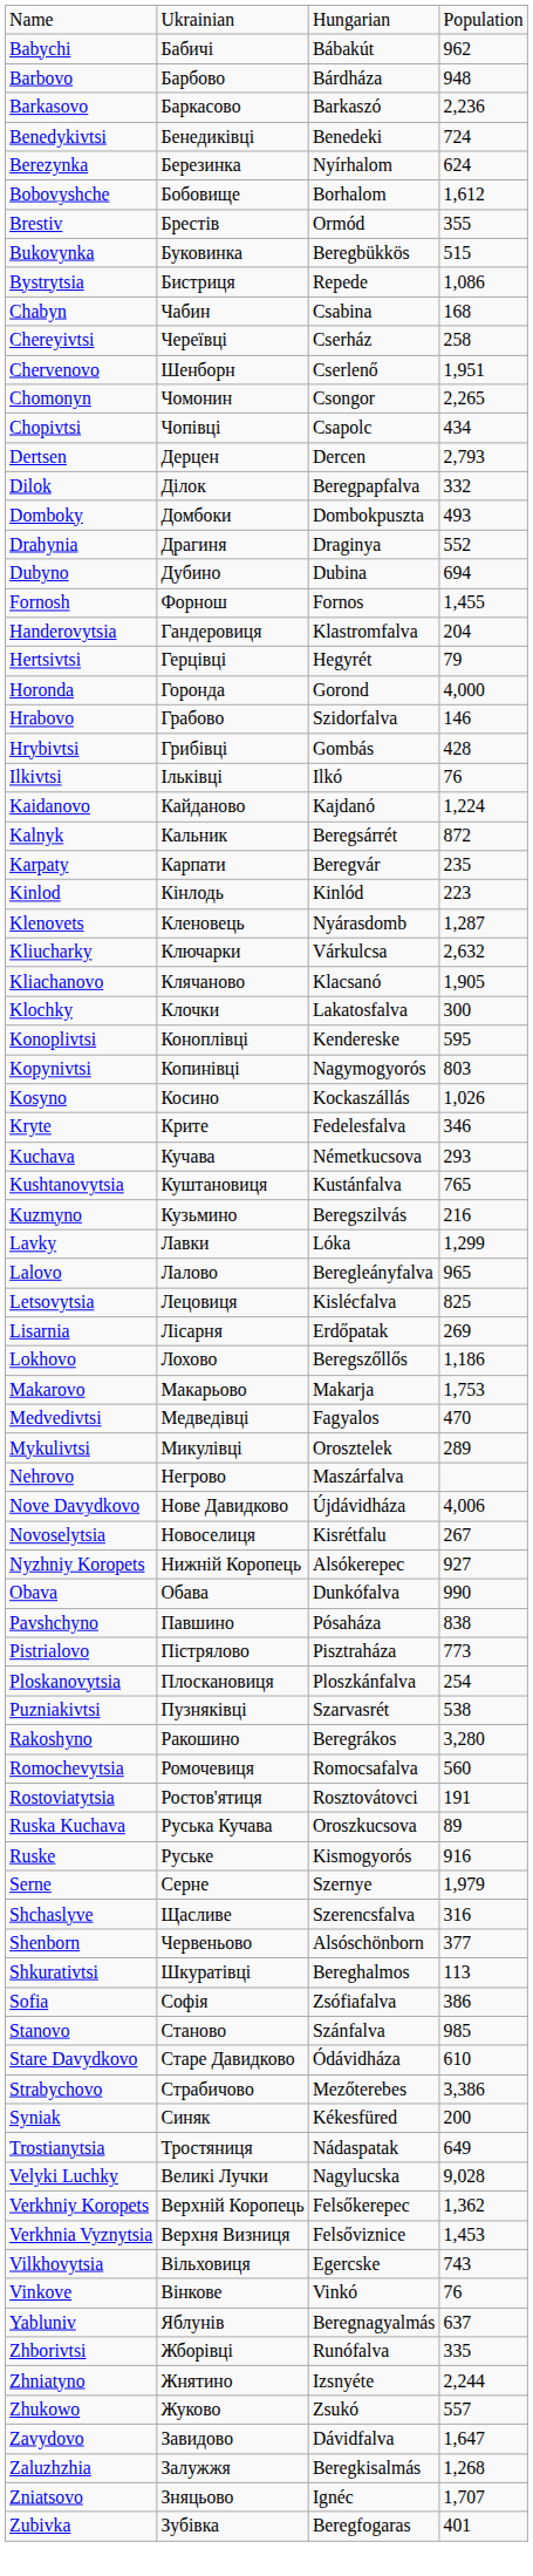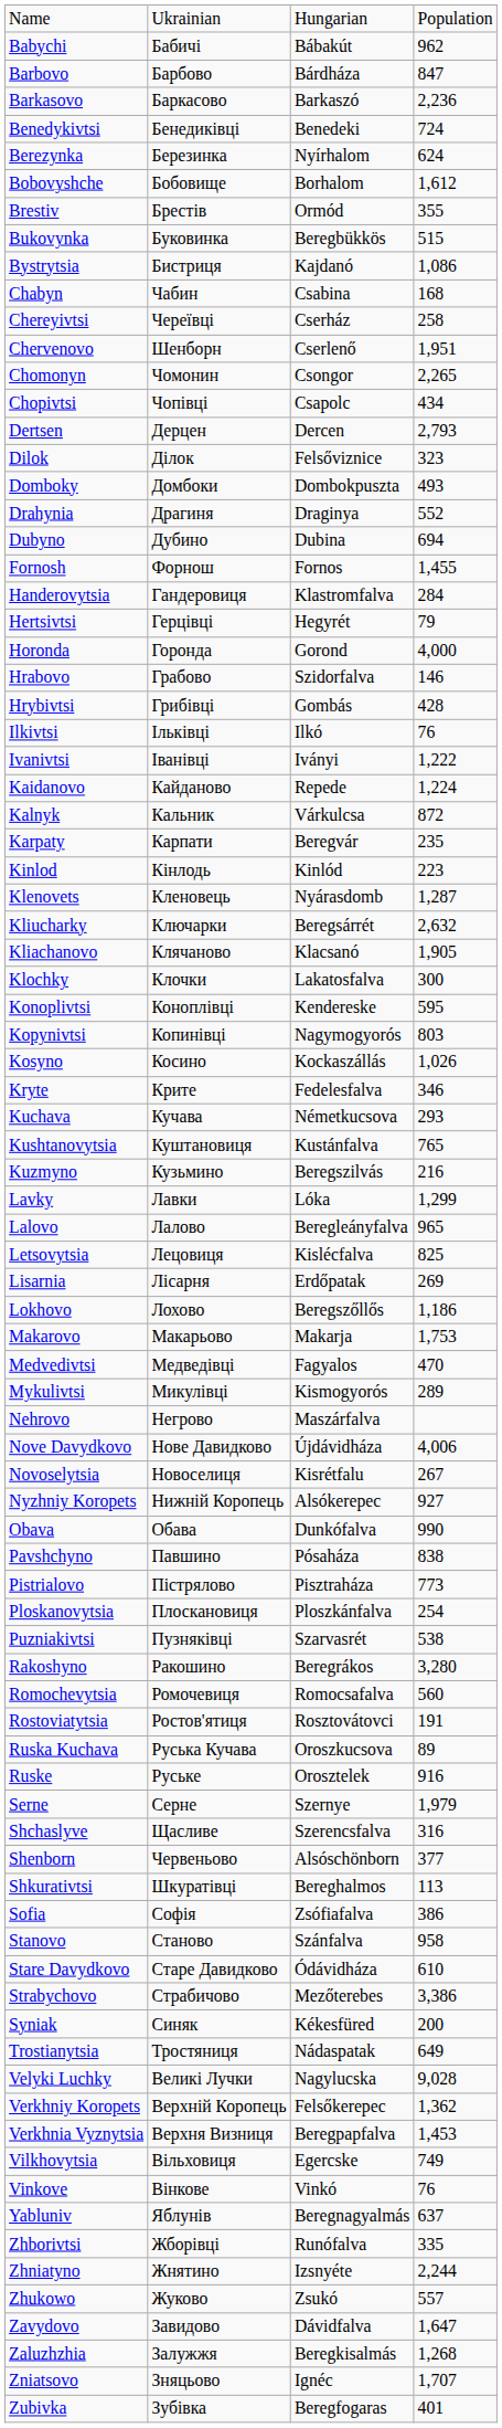 <table class="wikitable" |>
 <tr>
 <td>Name</td>
 <td>Ukrainian</td>
 <td>Hungarian</td>
 <td>Population</td>
 </tr>
 <tr>
 <td><a href='#'>Babychi</a></td>
 <td>Бабичі</td>
 <td>Bábakút</td>
 <td>962</td>
 </tr>
 <tr>
 <td><a href='#'>Barbovo</a></td>
 <td>Барбово</td>
 <td>Bárdháza</td>
-<td>948</td>
+<td>847</td>
 </tr>
 <tr>
 <td><a href='#'>Barkasovo</a></td>
 <td>Баркасово</td>
 <td>Barkaszó</td>
 <td>2,236</td>
 </tr>
 <tr>
 <td><a href='#'>Benedykivtsi</a></td>
 <td>Бенедиківці</td>
 <td>Benedeki</td>
 <td>724</td>
 </tr>
 <tr>
 <td><a href='#'>Berezynka</a></td>
 <td>Березинка</td>
 <td>Nyírhalom</td>
 <td>624</td>
 </tr>
 <tr>
 <td><a href='#'>Bobovyshche</a></td>
 <td>Бобовище</td>
 <td>Borhalom</td>
 <td>1,612</td>
 </tr>
 <tr>
 <td><a href='#'>Brestiv</a></td>
 <td>Брестів</td>
 <td>Ormód</td>
 <td>355</td>
 </tr>
 <tr>
 <td><a href='#'>Bukovynka</a></td>
 <td>Буковинка</td>
 <td>Beregbükkös</td>
 <td>515</td>
 </tr>
 <tr>
 <td><a href='#'>Bystrytsia</a></td>
 <td>Бистриця</td>
-<td>Repede</td>
+<td>Kajdanó</td>
 <td>1,086</td>
 </tr>
 <tr>
 <td><a href='#'>Chabyn</a></td>
 <td>Чабин</td>
 <td>Csabina</td>
 <td>168</td>
 </tr>
 <tr>
 <td><a href='#'>Chereyivtsi</a></td>
 <td>Череївці</td>
 <td>Cserház</td>
 <td>258</td>
 </tr>
 <tr>
 <td><a href='#'>Chervenovo</a></td>
 <td>Шенборн</td>
 <td>Cserlenő</td>
 <td>1,951</td>
 </tr>
 <tr>
 <td><a href='#'>Chomonyn</a></td>
 <td>Чомонин</td>
 <td>Csongor</td>
 <td>2,265</td>
 </tr>
 <tr>
 <td><a href='#'>Chopivtsi</a></td>
 <td>Чопівці</td>
 <td>Csapolc</td>
 <td>434</td>
 </tr>
 <tr>
 <td><a href='#'>Dertsen</a></td>
 <td>Дерцен</td>
 <td>Dercen</td>
 <td>2,793</td>
 </tr>
 <tr>
 <td><a href='#'>Dilok</a></td>
 <td>Ділок</td>
-<td>Beregpapfalva</td>
-<td>332</td>
+<td>Felsőviznice</td>
+<td>323</td>
 </tr>
 <tr>
 <td><a href='#'>Domboky</a></td>
 <td>Домбоки</td>
 <td>Dombokpuszta</td>
 <td>493</td>
 </tr>
 <tr>
 <td><a href='#'>Drahynia</a></td>
 <td>Драгиня</td>
 <td>Draginya</td>
 <td>552</td>
 </tr>
 <tr>
 <td><a href='#'>Dubyno</a></td>
 <td>Дубино</td>
 <td>Dubina</td>
 <td>694</td>
 </tr>
 <tr>
 <td><a href='#'>Fornosh</a></td>
 <td>Форнош</td>
 <td>Fornos</td>
 <td>1,455</td>
 </tr>
 <tr>
 <td><a href='#'>Handerovytsia</a></td>
 <td>Гандеровиця</td>
 <td>Klastromfalva</td>
-<td>204</td>
+<td>284</td>
 </tr>
 <tr>
 <td><a href='#'>Hertsivtsi</a></td>
 <td>Герцівці</td>
 <td>Hegyrét</td>
 <td>79</td>
 </tr>
 <tr>
 <td><a href='#'>Horonda</a></td>
 <td>Горонда</td>
 <td>Gorond</td>
 <td>4,000</td>
 </tr>
 <tr>
 <td><a href='#'>Hrabovo</a></td>
 <td>Грабово</td>
 <td>Szidorfalva</td>
 <td>146</td>
 </tr>
 <tr>
 <td><a href='#'>Hrybivtsi</a></td>
 <td>Грибівці</td>
 <td>Gombás</td>
 <td>428</td>
 </tr>
 <tr>
 <td><a href='#'>Ilkivtsi</a></td>
 <td>Ільківці</td>
 <td>Ilkó</td>
 <td>76</td>
 </tr>
 <tr>
+<td><a href='#'>Ivanivtsi</a></td>
+<td>Іванівці</td>
+<td>Iványi</td>
+<td>1,222</td>
+</tr>
+<tr>
 <td><a href='#'>Kaidanovo</a></td>
 <td>Кайданово</td>
-<td>Kajdanó</td>
+<td>Repede</td>
 <td>1,224</td>
 </tr>
 <tr>
 <td><a href='#'>Kalnyk</a></td>
 <td>Кальник</td>
-<td>Beregsárrét</td>
+<td>Várkulcsa</td>
 <td>872</td>
 </tr>
 <tr>
 <td><a href='#'>Karpaty</a></td>
 <td>Карпати</td>
 <td>Beregvár</td>
 <td>235</td>
 </tr>
 <tr>
 <td><a href='#'>Kinlod</a></td>
 <td>Кінлодь</td>
 <td>Kinlód</td>
 <td>223</td>
 </tr>
 <tr>
 <td><a href='#'>Klenovets</a></td>
 <td>Кленовець</td>
 <td>Nyárasdomb</td>
 <td>1,287</td>
 </tr>
 <tr>
 <td><a href='#'>Kliucharky</a></td>
 <td>Ключарки</td>
-<td>Várkulcsa</td>
+<td>Beregsárrét</td>
 <td>2,632</td>
 </tr>
 <tr>
 <td><a href='#'>Kliachanovo</a></td>
 <td>Клячаново</td>
 <td>Klacsanó</td>
 <td>1,905</td>
 </tr>
 <tr>
 <td><a href='#'>Klochky</a></td>
 <td>Клочки</td>
 <td>Lakatosfalva</td>
 <td>300</td>
 </tr>
 <tr>
 <td><a href='#'>Konoplivtsi</a></td>
 <td>Коноплівці</td>
 <td>Kendereske</td>
 <td>595</td>
 </tr>
 <tr>
 <td><a href='#'>Kopynivtsi</a></td>
 <td>Копинівці</td>
 <td>Nagymogyorós</td>
 <td>803</td>
 </tr>
 <tr>
 <td><a href='#'>Kosyno</a></td>
 <td>Косино</td>
 <td>Kockaszállás</td>
 <td>1,026</td>
 </tr>
 <tr>
 <td><a href='#'>Kryte</a></td>
 <td>Крите</td>
 <td>Fedelesfalva</td>
 <td>346</td>
 </tr>
 <tr>
 <td><a href='#'>Kuchava</a></td>
 <td>Кучава</td>
 <td>Németkucsova</td>
 <td>293</td>
 </tr>
 <tr>
 <td><a href='#'>Kushtanovytsia</a></td>
 <td>Куштановиця</td>
 <td>Kustánfalva</td>
 <td>765</td>
 </tr>
 <tr>
 <td><a href='#'>Kuzmyno</a></td>
 <td>Кузьмино</td>
 <td>Beregszilvás</td>
 <td>216</td>
 </tr>
 <tr>
 <td><a href='#'>Lavky</a></td>
 <td>Лавки</td>
 <td>Lóka</td>
 <td>1,299</td>
 </tr>
 <tr>
 <td><a href='#'>Lalovo</a></td>
 <td>Лалово</td>
 <td>Beregleányfalva</td>
 <td>965</td>
 </tr>
 <tr>
 <td><a href='#'>Letsovytsia</a></td>
 <td>Лецовиця</td>
 <td>Kislécfalva</td>
 <td>825</td>
 </tr>
 <tr>
 <td><a href='#'>Lisarnia</a></td>
 <td>Лісарня</td>
 <td>Erdőpatak</td>
 <td>269</td>
 </tr>
 <tr>
 <td><a href='#'>Lokhovo</a></td>
 <td>Лохово</td>
 <td>Beregszőllős</td>
 <td>1,186</td>
 </tr>
 <tr>
 <td><a href='#'>Makarovo</a></td>
 <td>Макарьово</td>
 <td>Makarja</td>
 <td>1,753</td>
 </tr>
 <tr>
 <td><a href='#'>Medvedivtsi</a></td>
 <td>Медведівці</td>
 <td>Fagyalos</td>
 <td>470</td>
 </tr>
 <tr>
 <td><a href='#'>Mykulivtsi</a></td>
 <td>Микулівці</td>
-<td>Orosztelek</td>
+<td>Kismogyorós</td>
 <td>289</td>
 </tr>
 <tr>
 <td><a href='#'>Nehrovo</a></td>
 <td>Негрово</td>
 <td>Maszárfalva</td>
 <td></td>
 </tr>
 <tr>
 <td><a href='#'>Nove Davydkovo</a></td>
 <td>Нове Давидково</td>
 <td>Újdávidháza</td>
 <td>4,006</td>
 </tr>
 <tr>
 <td><a href='#'>Novoselytsia</a></td>
 <td>Новоселиця</td>
 <td>Kisrétfalu</td>
 <td>267</td>
 </tr>
 <tr>
 <td><a href='#'>Nyzhniy Koropets</a></td>
 <td>Нижній Коропець</td>
 <td>Alsókerepec</td>
 <td>927</td>
 </tr>
 <tr>
 <td><a href='#'>Obava</a></td>
 <td>Обава</td>
 <td>Dunkófalva</td>
 <td>990</td>
 </tr>
 <tr>
 <td><a href='#'>Pavshchyno</a></td>
 <td>Павшино</td>
 <td>Pósaháza</td>
 <td>838</td>
 </tr>
 <tr>
 <td><a href='#'>Pistrialovo</a></td>
 <td>Пістрялово</td>
 <td>Pisztraháza</td>
 <td>773</td>
 </tr>
 <tr>
 <td><a href='#'>Ploskanovytsia</a></td>
 <td>Плоскановиця</td>
 <td>Ploszkánfalva</td>
 <td>254</td>
 </tr>
 <tr>
 <td><a href='#'>Puzniakivtsi</a></td>
 <td>Пузняківці</td>
 <td>Szarvasrét</td>
 <td>538</td>
 </tr>
 <tr>
 <td><a href='#'>Rakoshyno</a></td>
 <td>Ракошино</td>
 <td>Beregrákos</td>
 <td>3,280</td>
 </tr>
 <tr>
 <td><a href='#'>Romochevytsia</a></td>
 <td>Ромочевиця</td>
 <td>Romocsafalva</td>
 <td>560</td>
 </tr>
 <tr>
 <td><a href='#'>Rostoviatytsia</a></td>
 <td>Ростов'ятиця</td>
 <td>Rosztovátovci</td>
 <td>191</td>
 </tr>
 <tr>
 <td><a href='#'>Ruska Kuchava</a></td>
 <td>Руська Кучава</td>
 <td>Oroszkucsova</td>
 <td>89</td>
 </tr>
 <tr>
 <td><a href='#'>Ruske</a></td>
 <td>Руське</td>
-<td>Kismogyorós</td>
+<td>Orosztelek</td>
 <td>916</td>
 </tr>
 <tr>
 <td><a href='#'>Serne</a></td>
 <td>Серне</td>
 <td>Szernye</td>
 <td>1,979</td>
 </tr>
 <tr>
 <td><a href='#'>Shchaslyve</a></td>
 <td>Щасливе</td>
 <td>Szerencsfalva</td>
 <td>316</td>
 </tr>
 <tr>
 <td><a href='#'>Shenborn</a></td>
 <td>Червеньово</td>
 <td>Alsóschönborn</td>
 <td>377</td>
 </tr>
 <tr>
 <td><a href='#'>Shkurativtsi</a></td>
 <td>Шкуратівці</td>
 <td>Bereghalmos</td>
 <td>113</td>
 </tr>
 <tr>
 <td><a href='#'>Sofia</a></td>
 <td>Софія</td>
 <td>Zsófiafalva</td>
 <td>386</td>
 </tr>
 <tr>
 <td><a href='#'>Stanovo</a></td>
 <td>Станово</td>
 <td>Szánfalva</td>
-<td>985</td>
+<td>958</td>
 </tr>
 <tr>
 <td><a href='#'>Stare Davydkovo</a></td>
 <td>Старе Давидково</td>
 <td>Ódávidháza</td>
 <td>610</td>
 </tr>
 <tr>
 <td><a href='#'>Strabychovo</a></td>
 <td>Страбичово</td>
 <td>Mezőterebes</td>
 <td>3,386</td>
 </tr>
 <tr>
 <td><a href='#'>Syniak</a></td>
 <td>Синяк</td>
 <td>Kékesfüred</td>
 <td>200</td>
 </tr>
 <tr>
 <td><a href='#'>Trostianytsia</a></td>
 <td>Тростяниця</td>
 <td>Nádaspatak</td>
 <td>649</td>
 </tr>
 <tr>
 <td><a href='#'>Velyki Luchky</a></td>
 <td>Великі Лучки</td>
 <td>Nagylucska</td>
 <td>9,028</td>
 </tr>
 <tr>
 <td><a href='#'>Verkhniy Koropets</a></td>
 <td>Верхній Коропець</td>
 <td>Felsőkerepec</td>
 <td>1,362</td>
 </tr>
 <tr>
 <td><a href='#'>Verkhnia Vyznytsia</a></td>
 <td>Верхня Визниця</td>
-<td>Felsőviznice</td>
+<td>Beregpapfalva</td>
 <td>1,453</td>
 </tr>
 <tr>
 <td><a href='#'>Vilkhovytsia</a></td>
 <td>Вільховиця</td>
 <td>Egercske</td>
-<td>743</td>
+<td>749</td>
 </tr>
 <tr>
 <td><a href='#'>Vinkove</a></td>
 <td>Вінкове</td>
 <td>Vinkó</td>
 <td>76</td>
 </tr>
 <tr>
 <td><a href='#'>Yabluniv</a></td>
 <td>Яблунів</td>
 <td>Beregnagyalmás</td>
 <td>637</td>
 </tr>
 <tr>
 <td><a href='#'>Zhborivtsi</a></td>
 <td>Жборівці</td>
 <td>Runófalva</td>
 <td>335</td>
 </tr>
 <tr>
 <td><a href='#'>Zhniatyno</a></td>
 <td>Жнятино</td>
 <td>Izsnyéte</td>
 <td>2,244</td>
 </tr>
 <tr>
 <td><a href='#'>Zhukowo</a></td>
 <td>Жуково</td>
 <td>Zsukó</td>
 <td>557</td>
 </tr>
 <tr>
 <td><a href='#'>Zavydovo</a></td>
 <td>Завидово</td>
 <td>Dávidfalva</td>
 <td>1,647</td>
 </tr>
 <tr>
 <td><a href='#'>Zaluzhzhia</a></td>
 <td>Залужжя</td>
 <td>Beregkisalmás</td>
 <td>1,268</td>
 </tr>
 <tr>
 <td><a href='#'>Zniatsovo</a></td>
 <td>Зняцьово</td>
 <td>Ignéc</td>
 <td>1,707</td>
 </tr>
 <tr>
 <td><a href='#'>Zubivka</a></td>
 <td>Зубівка</td>
 <td>Beregfogaras</td>
 <td>401</td>
 </tr>
 </table>
